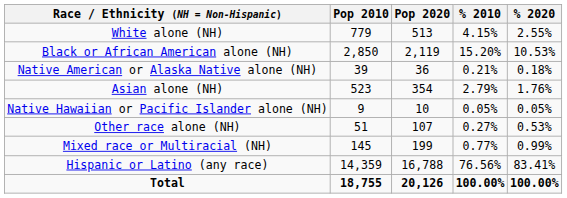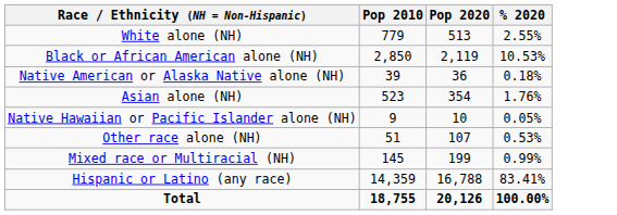 <table class="wikitable" style="text-align:center;">
 <tr>
 <th>Race / Ethnicity <small>(<em>NH = Non-Hispanic</em>)</small></th>
 <th>Pop 2010</th>
 <th>Pop 2020</th>
-<th>% 2010</th>
 <th>% 2020</th>
 </tr>
 <tr>
 <td><a href='#'>White</a> alone (NH)</td>
 <td>779</td>
 <td>513</td>
-<td>4.15%</td>
 <td>2.55%</td>
 </tr>
 <tr>
 <td><a href='#'>Black or African American</a> alone (NH)</td>
 <td>2,850</td>
 <td>2,119</td>
-<td>15.20%</td>
 <td>10.53%</td>
 </tr>
 <tr>
 <td><a href='#'>Native American</a> or <a href='#'>Alaska Native</a> alone (NH)</td>
 <td>39</td>
 <td>36</td>
-<td>0.21%</td>
 <td>0.18%</td>
 </tr>
 <tr>
 <td><a href='#'>Asian</a> alone (NH)</td>
 <td>523</td>
 <td>354</td>
-<td>2.79%</td>
 <td>1.76%</td>
 </tr>
 <tr>
 <td><a href='#'>Native Hawaiian</a> or <a href='#'>Pacific Islander</a> alone (NH)</td>
 <td>9</td>
 <td>10</td>
 <td>0.05%</td>
-<td>0.05%</td>
 </tr>
 <tr>
 <td><a href='#'>Other race</a> alone (NH)</td>
 <td>51</td>
 <td>107</td>
-<td>0.27%</td>
 <td>0.53%</td>
 </tr>
 <tr>
 <td><a href='#'>Mixed race or Multiracial</a> (NH)</td>
 <td>145</td>
 <td>199</td>
-<td>0.77%</td>
 <td>0.99%</td>
 </tr>
 <tr>
 <td><a href='#'>Hispanic or Latino</a> (any race)</td>
 <td>14,359</td>
 <td>16,788</td>
-<td>76.56%</td>
 <td>83.41%</td>
 </tr>
 <tr>
 <td><strong>Total</strong></td>
 <td><strong>18,755</strong></td>
 <td><strong>20,126</strong></td>
 <td><strong>100.00%</strong></td>
-<td><strong>100.00%</strong></td>
 </tr>
 </table>
